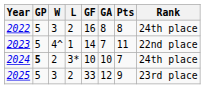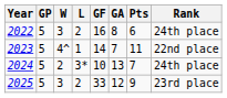 <table class="wikitable">
 <tr>
 <th>Year</th>
 <th>GP</th>
 <th>W</th>
 <th>L</th>
 <th>GF</th>
 <th>GA</th>
 <th>Pts</th>
 <th>Rank</th>
 </tr>
 <tr>
 <td><em><a href='#'>2022</a></em></td>
 <td>5</td>
 <td>3</td>
 <td>2</td>
 <td>16</td>
 <td>8</td>
-<td>8</td>
+<td>6</td>
 <td>24th place</td>
 </tr>
 <tr>
 <td><em><a href='#'>2023</a></em></td>
 <td>5</td>
 <td>4^</td>
 <td>1</td>
 <td>14</td>
 <td>7</td>
 <td>11</td>
 <td>22nd place</td>
 </tr>
 <tr>
 <td><em><a href='#'>2024</a></em></td>
-<td><strong>5</strong></td>
+<td>5</td>
 <td>2</td>
 <td>3*</td>
 <td>10</td>
-<td>10</td>
+<td>13</td>
 <td>7</td>
 <td>24th place</td>
 </tr>
 <tr>
 <td><em><a href='#'>2025</a></em></td>
 <td>5</td>
 <td>3</td>
 <td>2</td>
 <td>33</td>
 <td>12</td>
 <td>9</td>
 <td>23rd place</td>
 </tr>
 </table>
